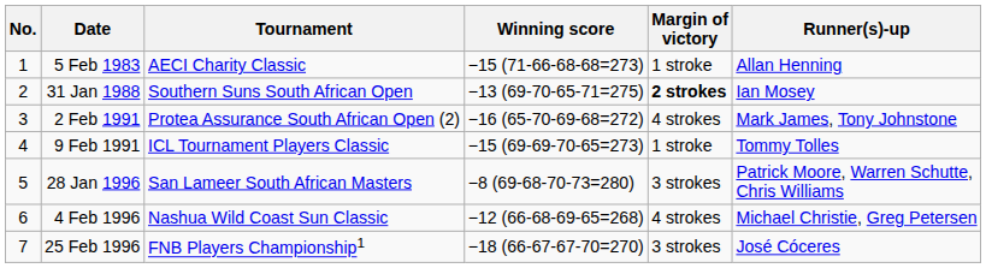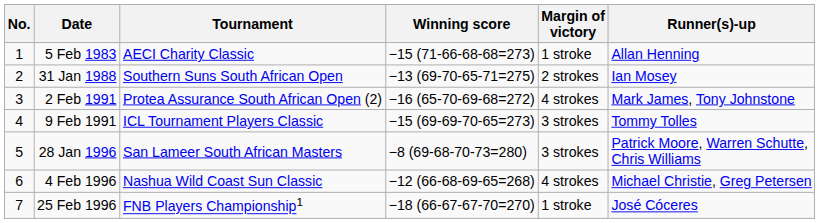 <table class="wikitable" style="font-size:95%;">
 <tr>
 <th>No.</th>
 <th>Date</th>
 <th>Tournament</th>
 <th>Winning score</th>
 <th>Margin of<br>victory</th>
 <th>Runner(s)-up</th>
 </tr>
 <tr>
 <td align=center>1</td>
 <td align=right>5 Feb <a href='#'>1983</a></td>
 <td><a href='#'>AECI Charity Classic</a></td>
 <td>−15 (71-66-68-68=273)</td>
 <td>1 stroke</td>
 <td> <a href='#'>Allan Henning</a></td>
 </tr>
 <tr>
 <td align=center>2</td>
 <td align=right>31 Jan <a href='#'>1988</a></td>
 <td><a href='#'>Southern Suns South African Open</a></td>
 <td>−13 (69-70-65-71=275)</td>
-<td><strong>2 strokes</strong></td>
+<td>2 strokes</td>
 <td> <a href='#'>Ian Mosey</a></td>
 </tr>
 <tr>
 <td align=center>3</td>
 <td align=right>2 Feb <a href='#'>1991</a></td>
 <td><a href='#'>Protea Assurance South African Open</a> (2)</td>
 <td>−16 (65-70-69-68=272)</td>
 <td>4 strokes</td>
 <td> <a href='#'>Mark James</a>,  <a href='#'>Tony Johnstone</a></td>
 </tr>
 <tr>
 <td align=center>4</td>
 <td align=right>9 Feb 1991</td>
 <td><a href='#'>ICL Tournament Players Classic</a></td>
 <td>−15 (69-69-70-65=273)</td>
-<td>1 stroke</td>
+<td>3 strokes</td>
 <td> <a href='#'>Tommy Tolles</a></td>
 </tr>
 <tr>
 <td align=center>5</td>
 <td align=right>28 Jan <a href='#'>1996</a></td>
 <td><a href='#'>San Lameer South African Masters</a></td>
 <td>−8 (69-68-70-73=280)</td>
 <td>3 strokes</td>
 <td> <a href='#'>Patrick Moore</a>,  <a href='#'>Warren Schutte</a>,<br> <a href='#'>Chris Williams</a></td>
 </tr>
 <tr>
 <td align=center>6</td>
 <td align=right>4 Feb 1996</td>
 <td><a href='#'>Nashua Wild Coast Sun Classic</a></td>
 <td>−12 (66-68-69-65=268)</td>
 <td>4 strokes</td>
 <td> <a href='#'>Michael Christie</a>,  <a href='#'>Greg Petersen</a></td>
 </tr>
 <tr>
 <td align=center>7</td>
 <td align=right>25 Feb 1996</td>
 <td><a href='#'>FNB Players Championship</a><sup>1</sup></td>
 <td>−18 (66-67-67-70=270)</td>
-<td>3 strokes</td>
+<td>1 stroke</td>
 <td> <a href='#'>José Cóceres</a></td>
 </tr>
 </table>
